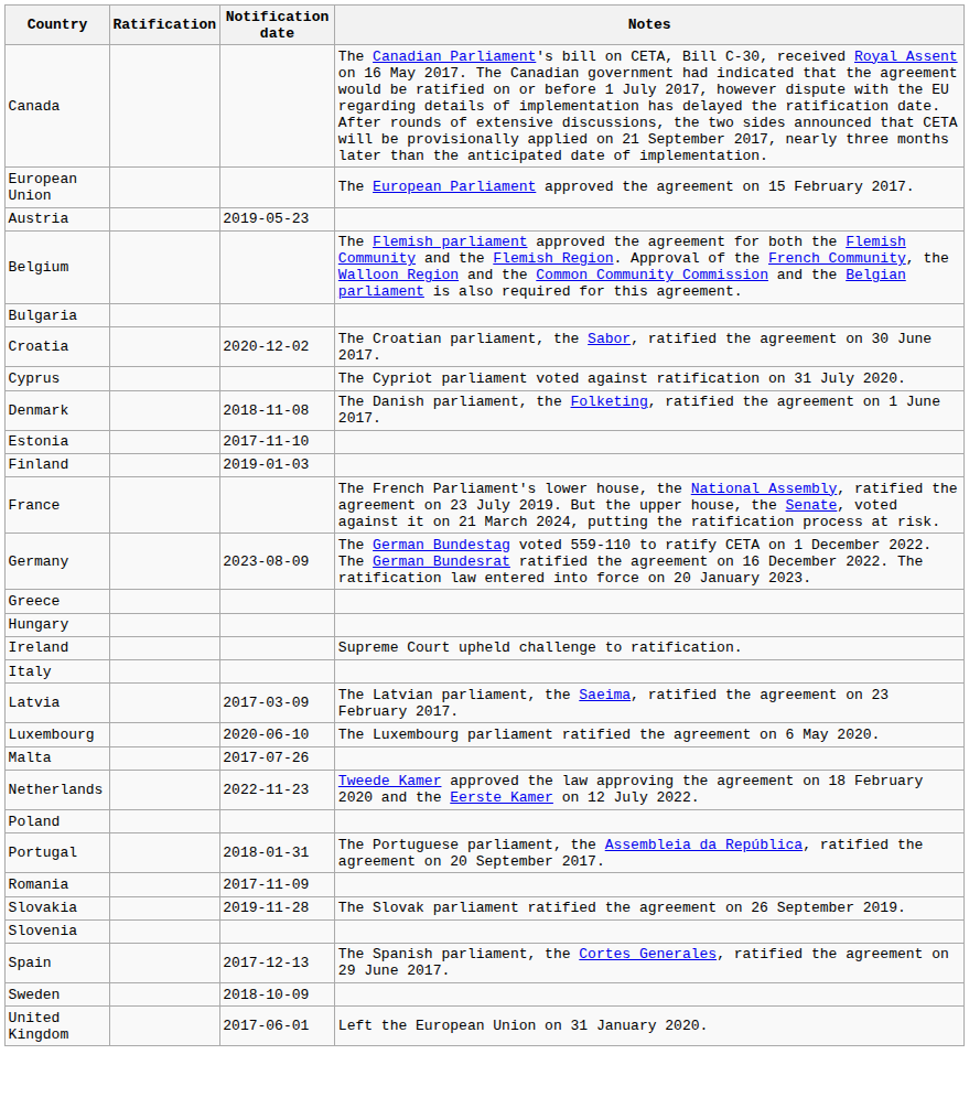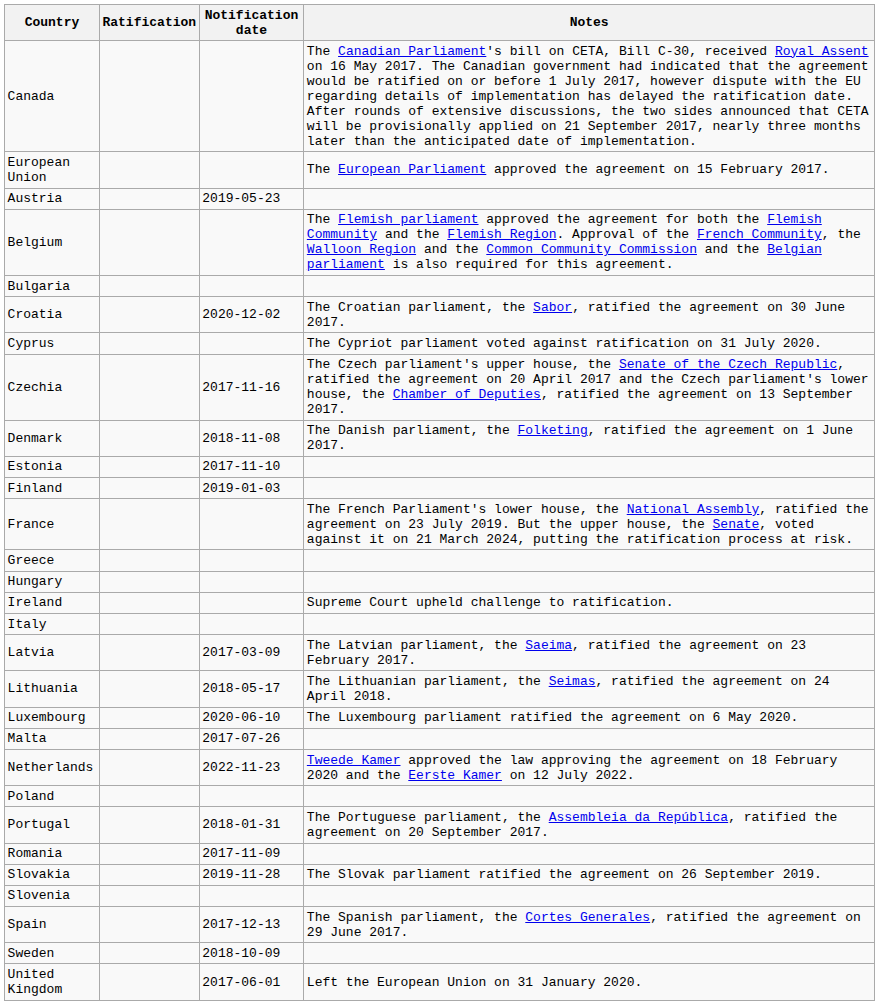 <table class="wikitable sortable">
 <tr>
 <th>Country</th>
 <th>Ratification</th>
 <th>Notification date</th>
 <th class="unsortable">Notes</th>
 </tr>
 <tr class="sorttop">
 <td>Canada</td>
 <td></td>
 <td></td>
 <td>The <a href='#'>Canadian Parliament</a>'s bill on CETA, Bill C-30, received <a href='#'>Royal Assent</a> on 16 May 2017. The Canadian government had indicated that the agreement would be ratified on or before 1 July 2017, however dispute with the EU regarding details of implementation has delayed the ratification date. After rounds of extensive discussions, the two sides announced that CETA will be provisionally applied on 21 September 2017, nearly three months later than the anticipated date of implementation.</td>
 </tr>
 <tr class="sorttop">
 <td>European Union</td>
 <td></td>
 <td></td>
 <td>The <a href='#'>European Parliament</a> approved the agreement on 15 February 2017.</td>
 </tr>
 <tr>
 <td>Austria</td>
 <td></td>
 <td>2019-05-23</td>
 <td></td>
 </tr>
 <tr>
 <td>Belgium</td>
 <td></td>
 <td></td>
 <td>The <a href='#'>Flemish parliament</a> approved the agreement for both the <a href='#'>Flemish Community</a> and the <a href='#'>Flemish Region</a>. Approval of the <a href='#'>French Community</a>, the <a href='#'>Walloon Region</a> and the <a href='#'>Common Community Commission</a> and the <a href='#'>Belgian parliament</a> is also required for this agreement.</td>
 </tr>
 <tr>
 <td>Bulgaria</td>
 <td></td>
 <td></td>
 <td></td>
 </tr>
 <tr>
 <td>Croatia</td>
 <td></td>
 <td>2020-12-02</td>
 <td>The Croatian parliament, the <a href='#'>Sabor</a>, ratified the agreement on 30 June 2017.</td>
 </tr>
 <tr>
 <td>Cyprus</td>
 <td></td>
 <td></td>
 <td>The Cypriot parliament voted against ratification on 31 July 2020.</td>
 </tr>
 <tr>
+<td>Czechia</td>
+<td></td>
+<td>2017-11-16</td>
+<td>The Czech parliament's upper house, the <a href='#'>Senate of the Czech Republic</a>, ratified the agreement on 20 April 2017 and the Czech parliament's lower house, the <a href='#'>Chamber of Deputies</a>, ratified the agreement on 13 September 2017.</td>
+</tr>
+<tr>
 <td>Denmark</td>
 <td></td>
 <td>2018-11-08</td>
 <td>The Danish parliament, the <a href='#'>Folketing</a>, ratified the agreement on 1 June 2017.</td>
 </tr>
 <tr>
 <td>Estonia</td>
 <td></td>
 <td>2017-11-10</td>
 <td></td>
 </tr>
 <tr>
 <td>Finland</td>
 <td></td>
 <td>2019-01-03</td>
 <td></td>
 </tr>
 <tr>
 <td>France</td>
 <td></td>
 <td></td>
 <td>The French Parliament's lower house, the <a href='#'>National Assembly</a>, ratified the agreement on 23 July 2019. But the upper house, the <a href='#'>Senate</a>, voted against it on 21 March 2024, putting the ratification process at risk.</td>
-</tr>
-<tr>
-<td>Germany</td>
-<td></td>
-<td>2023-08-09</td>
-<td>The <a href='#'>German Bundestag</a> voted 559-110 to ratify CETA on 1 December 2022. The <a href='#'>German Bundesrat</a> ratified the agreement on 16 December 2022. The ratification law entered into force on 20 January 2023.</td>
 </tr>
 <tr>
 <td>Greece</td>
 <td></td>
 <td></td>
 <td></td>
 </tr>
 <tr>
 <td>Hungary</td>
 <td></td>
 <td></td>
 <td></td>
 </tr>
 <tr>
 <td>Ireland</td>
 <td></td>
 <td></td>
 <td>Supreme Court upheld challenge to ratification.</td>
 </tr>
 <tr>
 <td>Italy</td>
 <td></td>
 <td></td>
 <td></td>
 </tr>
 <tr>
 <td>Latvia</td>
 <td></td>
 <td>2017-03-09</td>
 <td>The Latvian parliament, the <a href='#'>Saeima</a>, ratified the agreement on 23 February 2017.</td>
+</tr>
+<tr>
+<td>Lithuania</td>
+<td></td>
+<td>2018-05-17</td>
+<td>The Lithuanian parliament, the <a href='#'>Seimas</a>, ratified the agreement on 24 April 2018.</td>
 </tr>
 <tr>
 <td>Luxembourg</td>
 <td></td>
 <td>2020-06-10</td>
 <td>The Luxembourg parliament ratified the agreement on 6 May 2020.</td>
 </tr>
 <tr>
 <td>Malta</td>
 <td></td>
 <td>2017-07-26</td>
 <td></td>
 </tr>
 <tr>
 <td>Netherlands</td>
 <td></td>
 <td>2022-11-23</td>
 <td><a href='#'>Tweede Kamer</a> approved the law approving the agreement on 18 February 2020 and the <a href='#'>Eerste Kamer</a> on 12 July 2022.</td>
 </tr>
 <tr>
 <td>Poland</td>
 <td></td>
 <td></td>
 <td></td>
 </tr>
 <tr>
 <td>Portugal</td>
 <td></td>
 <td>2018-01-31</td>
 <td>The Portuguese parliament, the <a href='#'>Assembleia da República</a>, ratified the agreement on 20 September 2017.</td>
 </tr>
 <tr>
 <td>Romania</td>
 <td></td>
 <td>2017-11-09</td>
 <td></td>
 </tr>
 <tr>
 <td>Slovakia</td>
 <td></td>
 <td>2019-11-28</td>
 <td>The Slovak parliament ratified the agreement on 26 September 2019.</td>
 </tr>
 <tr>
 <td>Slovenia</td>
 <td></td>
 <td></td>
 <td></td>
 </tr>
 <tr>
 <td>Spain</td>
 <td></td>
 <td>2017-12-13</td>
 <td>The Spanish parliament, the <a href='#'>Cortes Generales</a>, ratified the agreement on 29 June 2017.</td>
 </tr>
 <tr>
 <td>Sweden</td>
 <td></td>
 <td>2018-10-09</td>
 <td></td>
 </tr>
 <tr>
 <td>United Kingdom</td>
 <td></td>
 <td>2017-06-01</td>
 <td>Left the European Union on 31 January 2020.</td>
 </tr>
 </table>
